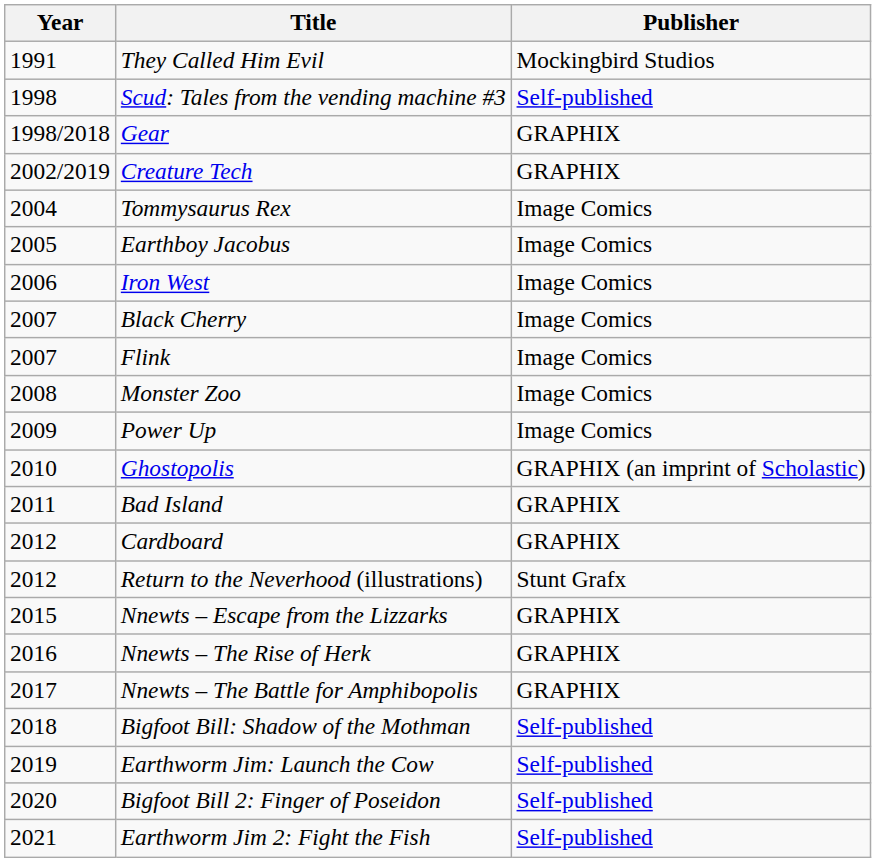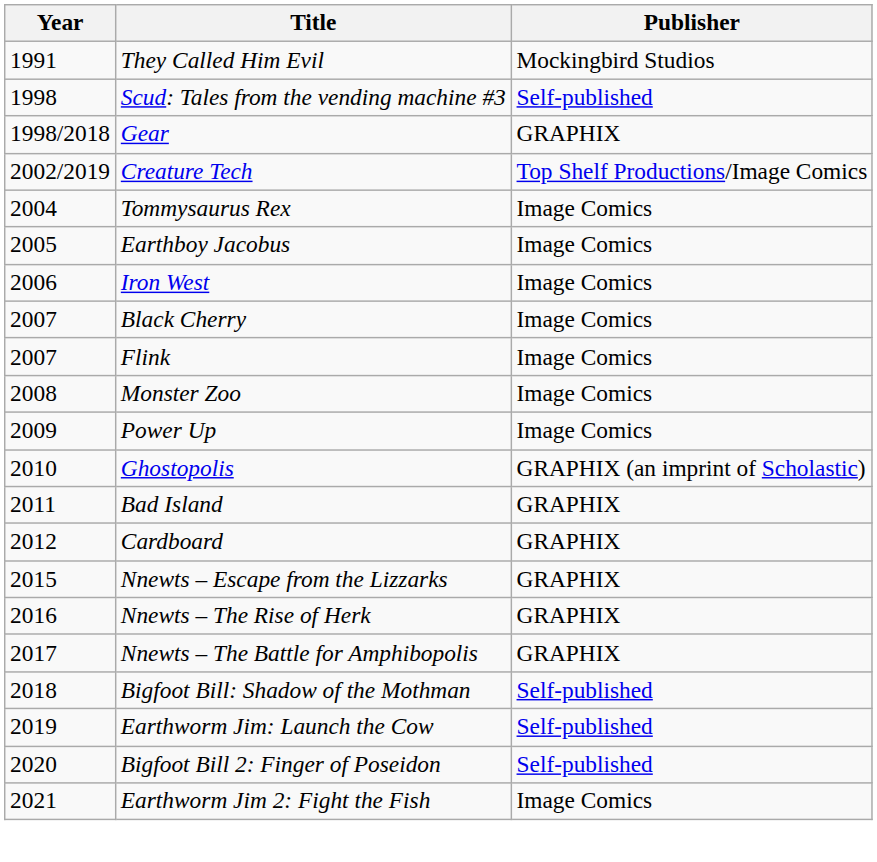 <table class = "wikitable sortable">
 <tr>
 <th>Year</th>
 <th>Title</th>
 <th>Publisher</th>
 </tr>
 <tr>
 <td>1991</td>
 <td><em>They Called Him Evil</em></td>
 <td>Mockingbird Studios</td>
 </tr>
 <tr>
 <td>1998</td>
 <td><em><a href='#'>Scud</a>: Tales from the vending machine #3</em></td>
 <td><a href='#'>Self-published</a></td>
 </tr>
 <tr>
 <td>1998/2018</td>
 <td><em><a href='#'>Gear</a></em></td>
 <td>GRAPHIX</td>
 </tr>
 <tr>
 <td>2002/2019</td>
 <td><em><a href='#'>Creature Tech</a></em></td>
-<td>GRAPHIX</td>
+<td><a href='#'>Top Shelf Productions</a>/Image Comics</td>
 </tr>
 <tr>
 <td>2004</td>
 <td><em>Tommysaurus Rex</em></td>
 <td>Image Comics</td>
 </tr>
 <tr>
 <td>2005</td>
 <td><em>Earthboy Jacobus</em></td>
 <td>Image Comics</td>
 </tr>
 <tr>
 <td>2006</td>
 <td><em><a href='#'>Iron West</a></em></td>
 <td>Image Comics</td>
 </tr>
 <tr>
 <td>2007</td>
 <td><em>Black Cherry</em></td>
 <td>Image Comics</td>
 </tr>
 <tr>
 <td>2007</td>
 <td><em>Flink</em></td>
 <td>Image Comics</td>
 </tr>
 <tr>
 <td>2008</td>
 <td><em>Monster Zoo</em></td>
 <td>Image Comics</td>
 </tr>
 <tr>
 <td>2009</td>
 <td><em>Power Up</em></td>
 <td>Image Comics</td>
 </tr>
 <tr>
 <td>2010</td>
 <td><em><a href='#'>Ghostopolis</a></em></td>
 <td>GRAPHIX (an imprint of <a href='#'>Scholastic</a>)</td>
 </tr>
 <tr>
 <td>2011</td>
 <td><em>Bad Island</em></td>
 <td>GRAPHIX</td>
 </tr>
 <tr>
 <td>2012</td>
 <td><em>Cardboard</em></td>
 <td>GRAPHIX</td>
 </tr>
 <tr>
-<td>2012</td>
-<td><em>Return to the Neverhood</em> (illustrations)</td>
-<td>Stunt Grafx</td>
-</tr>
-<tr>
 <td>2015</td>
 <td><em>Nnewts – Escape from the Lizzarks</em></td>
 <td>GRAPHIX</td>
 </tr>
 <tr>
 <td>2016</td>
 <td><em>Nnewts – The Rise of Herk</em></td>
 <td>GRAPHIX</td>
 </tr>
 <tr>
 <td>2017</td>
 <td><em>Nnewts – The Battle for Amphibopolis</em></td>
 <td>GRAPHIX</td>
 </tr>
 <tr>
 <td>2018</td>
 <td><em>Bigfoot Bill: Shadow of the Mothman</em></td>
 <td><a href='#'>Self-published</a></td>
 </tr>
 <tr>
 <td>2019</td>
 <td><em>Earthworm Jim: Launch the Cow</em></td>
 <td><a href='#'>Self-published</a></td>
 </tr>
 <tr>
 <td>2020</td>
 <td><em>Bigfoot Bill 2: Finger of Poseidon</em></td>
 <td><a href='#'>Self-published</a></td>
 </tr>
 <tr>
 <td>2021</td>
 <td><em>Earthworm Jim 2: Fight the Fish</em></td>
-<td><a href='#'>Self-published</a></td>
+<td>Image Comics</td>
 </tr>
 </table>
